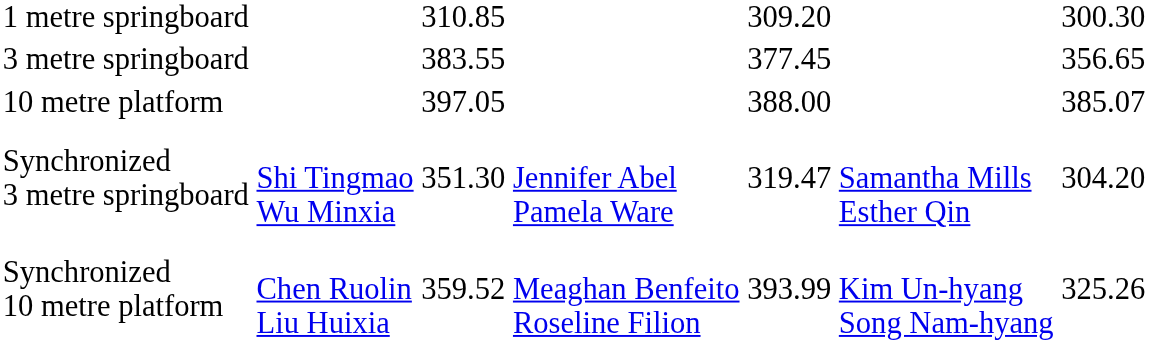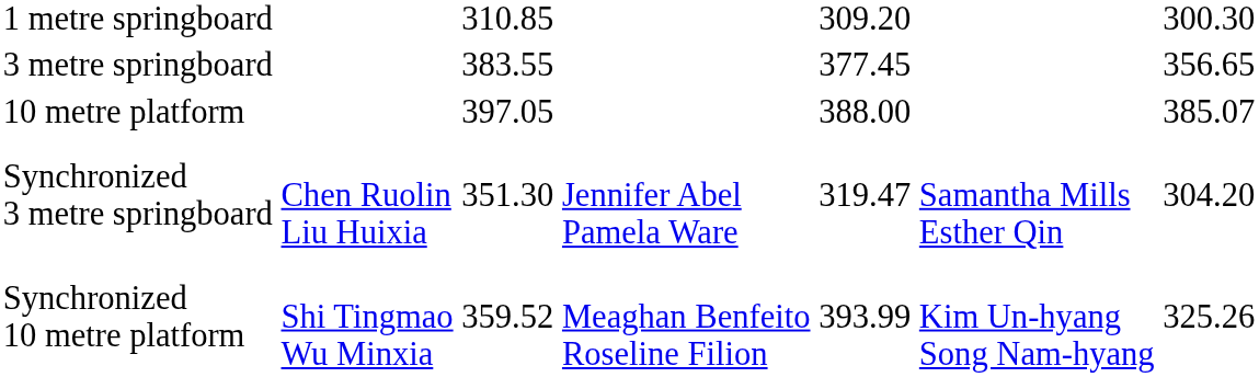 <table>
 <tr>
 <td>1 metre springboard<br></td>
 <td></td>
 <td>310.85</td>
 <td></td>
 <td>309.20</td>
 <td></td>
 <td>300.30</td>
 </tr>
 <tr>
 <td>3 metre springboard<br></td>
 <td></td>
 <td>383.55</td>
 <td></td>
 <td>377.45</td>
 <td></td>
 <td>356.65</td>
 </tr>
 <tr>
 <td>10 metre platform<br></td>
 <td></td>
 <td>397.05</td>
 <td></td>
 <td>388.00</td>
 <td></td>
 <td>385.07</td>
 </tr>
 <tr>
 <td>Synchronized<br>3 metre springboard<br></td>
-<td><br><a href='#'>Shi Tingmao</a><br><a href='#'>Wu Minxia</a></td>
+<td><br><a href='#'>Chen Ruolin</a><br><a href='#'>Liu Huixia</a></td>
 <td>351.30</td>
 <td><br><a href='#'>Jennifer Abel</a><br><a href='#'>Pamela Ware</a></td>
 <td>319.47</td>
 <td><br><a href='#'>Samantha Mills</a><br><a href='#'>Esther Qin</a></td>
 <td>304.20</td>
 </tr>
 <tr>
 <td>Synchronized<br>10 metre platform <br></td>
-<td><br><a href='#'>Chen Ruolin</a><br><a href='#'>Liu Huixia</a></td>
+<td><br><a href='#'>Shi Tingmao</a><br><a href='#'>Wu Minxia</a></td>
 <td>359.52</td>
 <td><br><a href='#'>Meaghan Benfeito</a><br><a href='#'>Roseline Filion</a></td>
 <td>393.99</td>
 <td><br><a href='#'>Kim Un-hyang</a><br><a href='#'>Song Nam-hyang</a></td>
 <td>325.26</td>
 </tr>
 </table>
